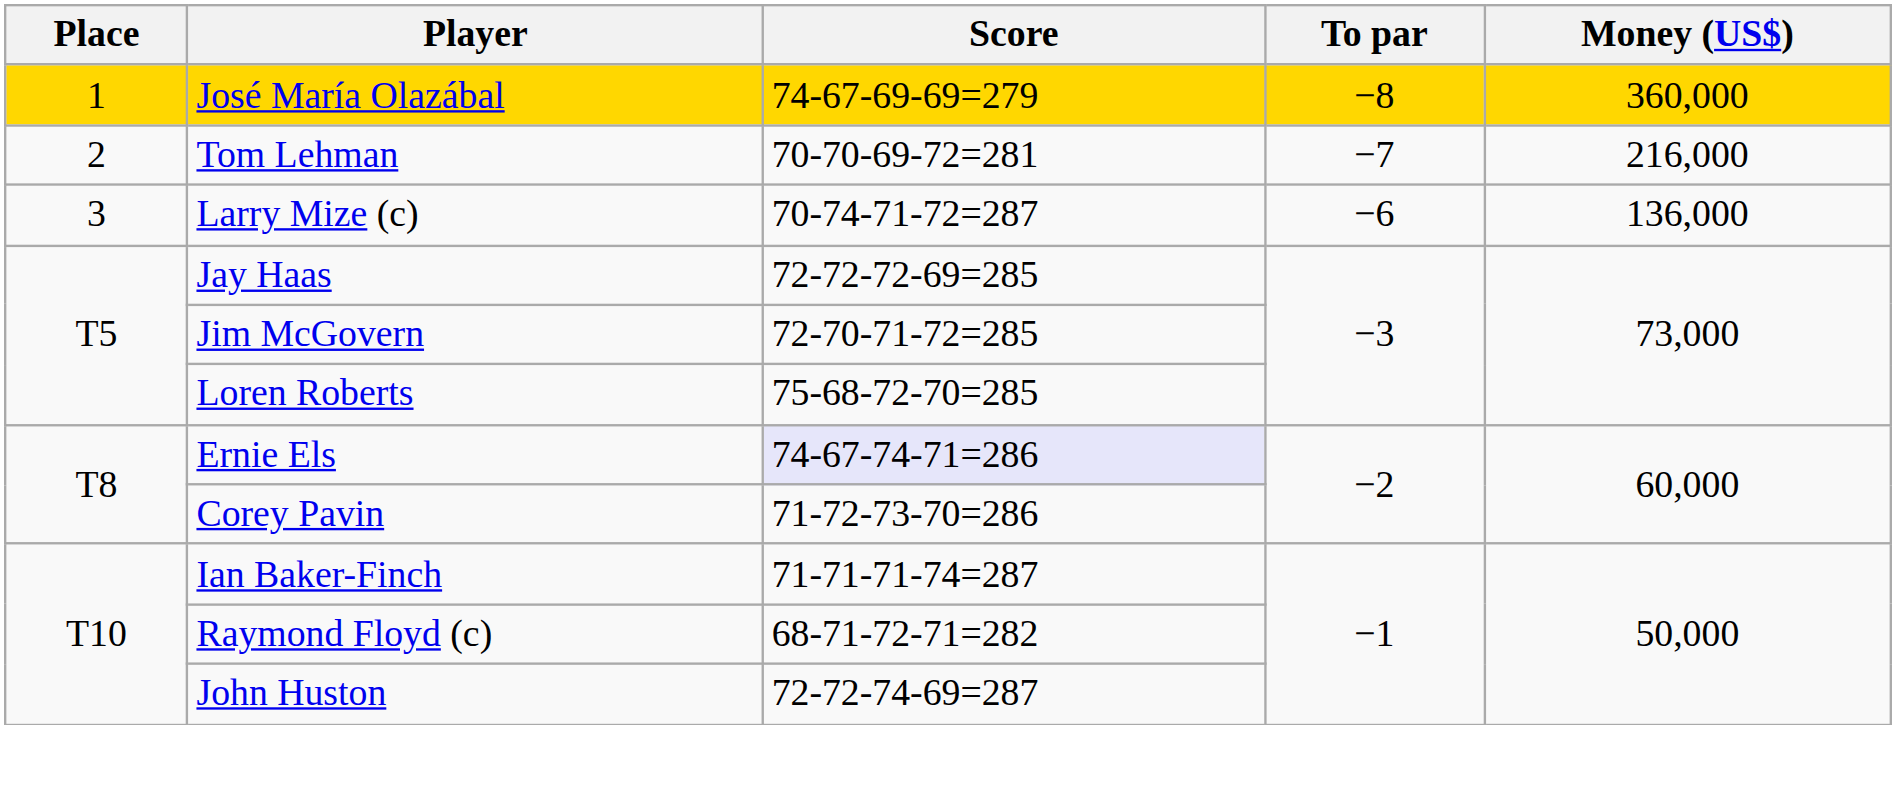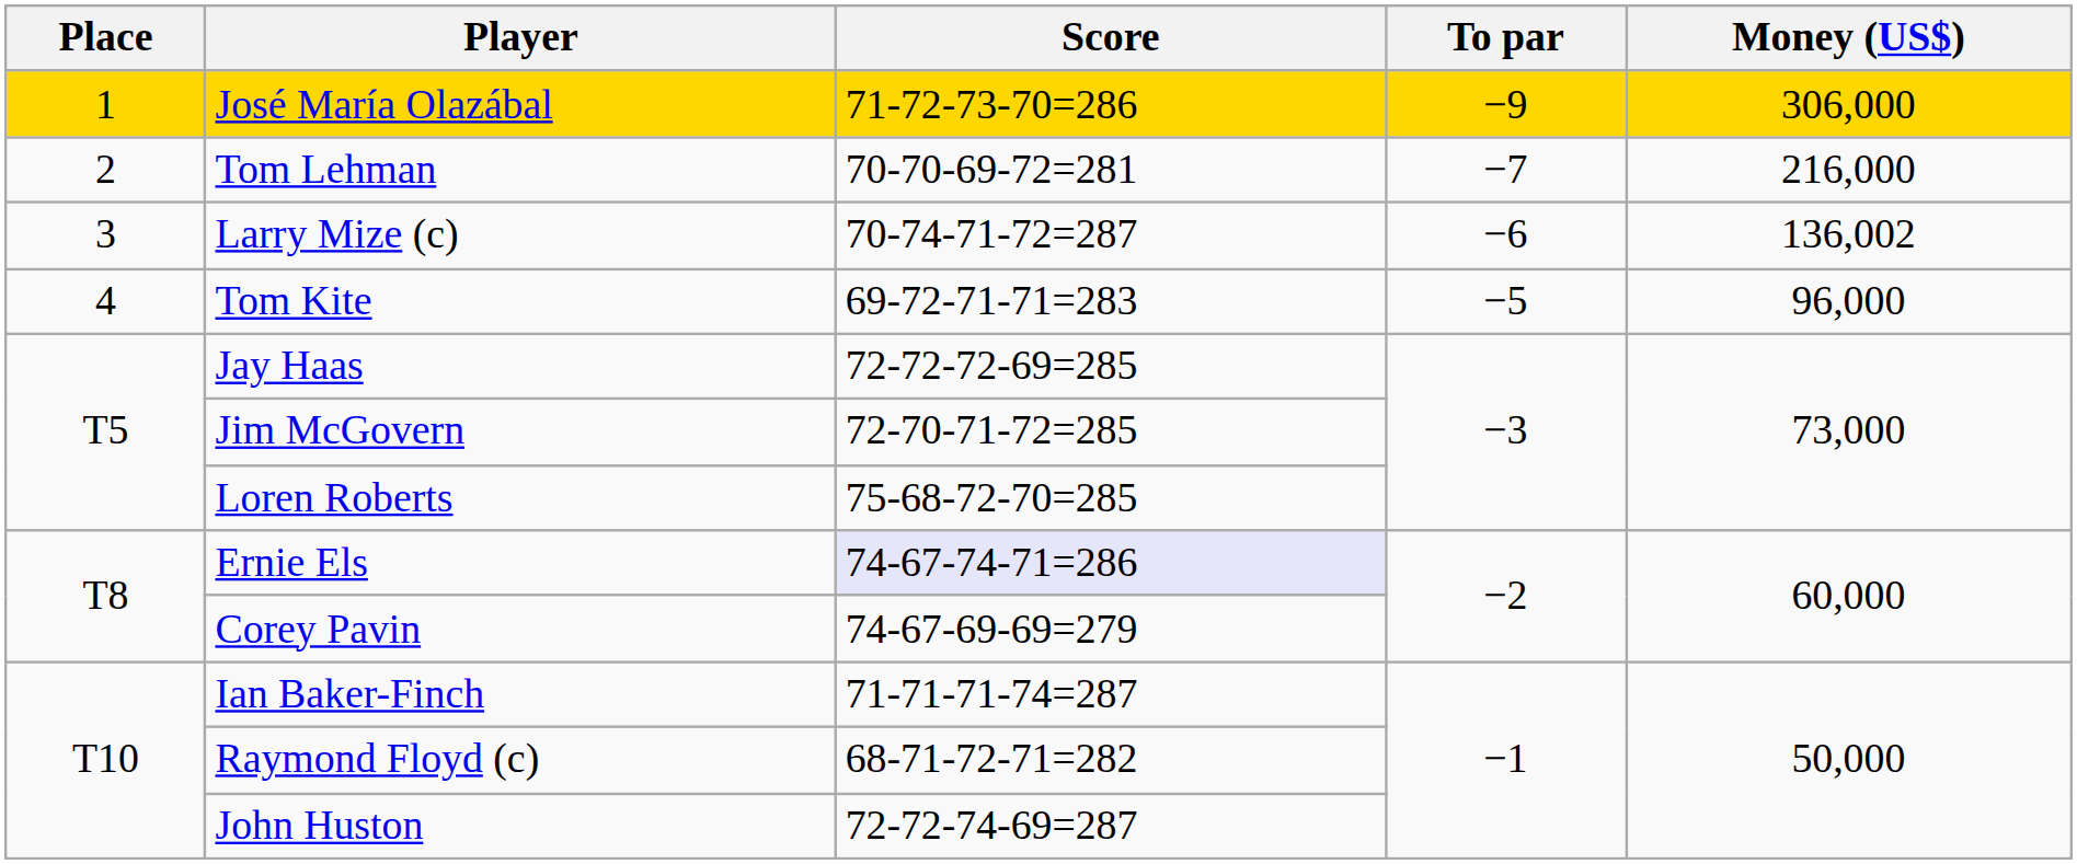 <table class="wikitable" style="width:50em;margin-bottom:0;">
 <tr>
 <th>Place</th>
 <th>Player</th>
 <th>Score</th>
 <th>To par</th>
 <th>Money (<a href='#'>US$</a>)</th>
 </tr>
 <tr style="background:gold">
 <td align=center>1</td>
 <td> <a href='#'>José María Olazábal</a></td>
-<td>74-67-69-69=279</td>
-<td align=center>−8</td>
-<td align=center>360,000</td>
+<td>71-72-73-70=286</td>
+<td align=center>−9</td>
+<td align=center>306,000</td>
 </tr>
 <tr>
 <td align=center>2</td>
 <td> <a href='#'>Tom Lehman</a></td>
 <td>70-70-69-72=281</td>
 <td align=center>−7</td>
 <td align=center>216,000</td>
 </tr>
 <tr>
 <td align=center>3</td>
 <td> <a href='#'>Larry Mize</a> (c)</td>
 <td>70-74-71-72=287</td>
 <td align=center>−6</td>
-<td align=center>136,000</td>
+<td align=center>136,002</td>
+</tr>
+<tr>
+<td align=center>4</td>
+<td> <a href='#'>Tom Kite</a></td>
+<td>69-72-71-71=283</td>
+<td align=center>−5</td>
+<td align=center>96,000</td>
 </tr>
 <tr>
 <td rowspan=3 align=center>T5</td>
 <td> <a href='#'>Jay Haas</a></td>
 <td>72-72-72-69=285</td>
 <td rowspan=3 align=center>−3</td>
 <td rowspan=3 align=center>73,000</td>
 </tr>
 <tr>
 <td> <a href='#'>Jim McGovern</a></td>
 <td>72-70-71-72=285</td>
 </tr>
 <tr>
 <td> <a href='#'>Loren Roberts</a></td>
 <td>75-68-72-70=285</td>
 </tr>
 <tr>
 <td rowspan=2 align=center>T8</td>
 <td> <a href='#'>Ernie Els</a></td>
 <td style="background: lavender;">74-67-74-71=286</td>
 <td rowspan=2 align=center>−2</td>
 <td rowspan=2 align=center>60,000</td>
 </tr>
 <tr>
 <td> <a href='#'>Corey Pavin</a></td>
-<td>71-72-73-70=286</td>
+<td>74-67-69-69=279</td>
 </tr>
 <tr>
 <td rowspan=3 align=center>T10</td>
 <td> <a href='#'>Ian Baker-Finch</a></td>
 <td>71-71-71-74=287</td>
 <td rowspan=3 align=center>−1</td>
 <td rowspan=3 align=center>50,000</td>
 </tr>
 <tr>
 <td> <a href='#'>Raymond Floyd</a> (c)</td>
 <td>68-71-72-71=282</td>
 </tr>
 <tr>
 <td> <a href='#'>John Huston</a></td>
 <td>72-72-74-69=287</td>
 </tr>
 </table>
